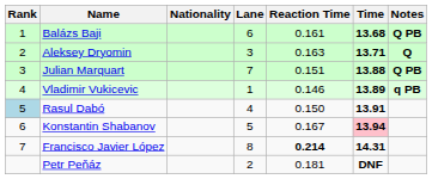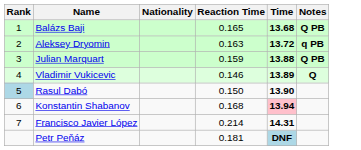 <table class="wikitable sortable" style="text-align:center">
 <tr>
 <th>Rank</th>
 <th>Name</th>
 <th>Nationality</th>
-<th>Lane</th>
 <th>Reaction Time</th>
 <th>Time</th>
 <th>Notes</th>
 </tr>
 <tr bgcolor=ccffcc>
 <td>1</td>
 <td align=left><a href='#'>Balázs Baji</a></td>
 <td align=left></td>
-<td>6</td>
-<td>0.161</td>
+<td>0.165</td>
 <td><strong>13.68</strong></td>
 <td><strong>Q PB</strong></td>
 </tr>
 <tr bgcolor=ccffcc>
 <td>2</td>
 <td align=left><a href='#'>Aleksey Dryomin</a></td>
 <td align=left></td>
-<td>3</td>
 <td>0.163</td>
-<td><strong>13.71</strong></td>
-<td><strong>Q</strong></td>
+<td><strong>13.72</strong></td>
+<td><strong>q PB</strong></td>
 </tr>
 <tr bgcolor=ccffcc>
 <td>3</td>
 <td align=left><a href='#'>Julian Marquart</a></td>
 <td align=left></td>
-<td>7</td>
-<td>0.151</td>
+<td>0.159</td>
 <td><strong>13.88</strong></td>
 <td><strong>Q PB</strong></td>
 </tr>
 <tr bgcolor=ddffdd>
 <td>4</td>
 <td align=left><a href='#'>Vladimir Vukicevic</a></td>
 <td align=left></td>
-<td>1</td>
 <td>0.146</td>
 <td><strong>13.89</strong></td>
-<td><strong>q PB</strong></td>
+<td><strong>Q</strong></td>
 </tr>
 <tr>
 <td style="background: lightblue;">5</td>
 <td align=left><a href='#'>Rasul Dabó</a></td>
 <td align=left></td>
-<td>4</td>
 <td>0.150</td>
-<td><strong>13.91</strong></td>
+<td><strong>13.90</strong></td>
 <td></td>
 </tr>
 <tr>
 <td>6</td>
 <td align=left><a href='#'>Konstantin Shabanov</a></td>
 <td align=left></td>
-<td>5</td>
-<td>0.167</td>
+<td>0.168</td>
 <td style="background: pink;"><strong>13.94</strong></td>
 <td></td>
 </tr>
 <tr>
 <td>7</td>
 <td align=left><a href='#'>Francisco Javier López</a></td>
 <td align=left></td>
-<td>8</td>
-<td><strong>0.214</strong></td>
+<td>0.214</td>
 <td><strong>14.31</strong></td>
 <td></td>
 </tr>
 <tr>
 <td></td>
 <td align=left><a href='#'>Petr Peňáz</a></td>
 <td align=left></td>
-<td>2</td>
 <td>0.181</td>
-<td><strong>DNF</strong></td>
+<td style="background: lightblue;"><strong>DNF</strong></td>
 <td></td>
 </tr>
 </table>
